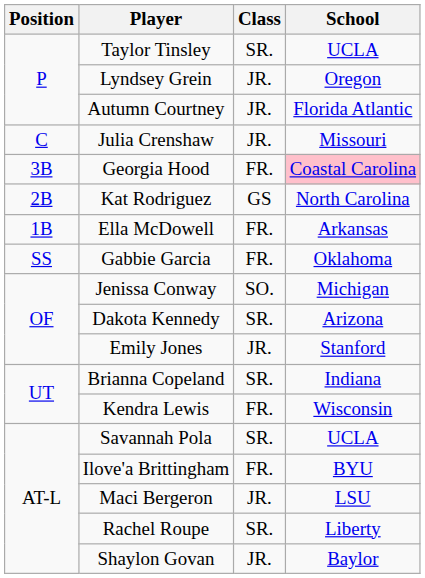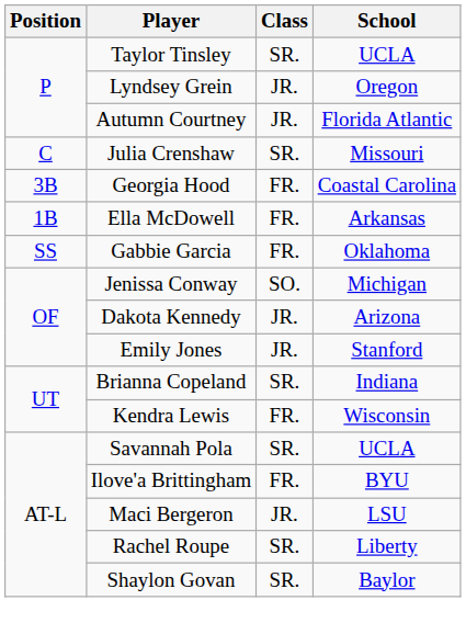 <table class="wikitable">
 <tr>
 <th>Position</th>
 <th>Player</th>
 <th>Class</th>
 <th>School</th>
 </tr>
 <tr align=center>
 <td rowspan=3><a href='#'>P</a></td>
 <td>Taylor Tinsley</td>
 <td>SR.</td>
 <td><a href='#'>UCLA</a></td>
 </tr>
 <tr align=center>
 <td>Lyndsey Grein</td>
 <td>JR.</td>
 <td><a href='#'>Oregon</a></td>
 </tr>
 <tr align=center>
 <td>Autumn Courtney</td>
 <td>JR.</td>
 <td><a href='#'>Florida Atlantic</a></td>
 </tr>
 <tr align=center>
 <td rowspan=1><a href='#'>C</a></td>
 <td>Julia Crenshaw</td>
-<td>JR.</td>
+<td>SR.</td>
 <td><a href='#'>Missouri</a></td>
 </tr>
 <tr align=center>
 <td rowspan=1><a href='#'>3B</a></td>
 <td>Georgia Hood</td>
 <td>FR.</td>
-<td style="background: pink;"><a href='#'>Coastal Carolina</a></td>
-</tr>
-<tr align=center>
-<td rowspan=1><a href='#'>2B</a></td>
-<td>Kat Rodriguez</td>
-<td>GS</td>
-<td><a href='#'>North Carolina</a></td>
+<td><a href='#'>Coastal Carolina</a></td>
 </tr>
 <tr align=center>
 <td rowspan=1><a href='#'>1B</a></td>
 <td>Ella McDowell</td>
 <td>FR.</td>
 <td><a href='#'>Arkansas</a></td>
 </tr>
 <tr align=center>
 <td rowspan=1><a href='#'>SS</a></td>
 <td>Gabbie Garcia</td>
 <td>FR.</td>
 <td><a href='#'>Oklahoma</a></td>
 </tr>
 <tr align=center>
 <td rowspan=3><a href='#'>OF</a></td>
 <td>Jenissa Conway</td>
 <td>SO.</td>
 <td><a href='#'>Michigan</a></td>
 </tr>
 <tr align=center>
 <td>Dakota Kennedy</td>
-<td>SR.</td>
+<td>JR.</td>
 <td><a href='#'>Arizona</a></td>
 </tr>
 <tr align=center>
 <td>Emily Jones</td>
 <td>JR.</td>
 <td><a href='#'>Stanford</a></td>
 </tr>
 <tr align=center>
 <td rowspan=2><a href='#'>UT</a></td>
 <td>Brianna Copeland</td>
 <td>SR.</td>
 <td><a href='#'>Indiana</a></td>
 </tr>
 <tr align=center>
 <td>Kendra Lewis</td>
 <td>FR.</td>
 <td><a href='#'>Wisconsin</a></td>
 </tr>
 <tr align=center>
 <td rowspan=6>AT-L</td>
 <td>Savannah Pola</td>
 <td>SR.</td>
 <td><a href='#'>UCLA</a></td>
 </tr>
 <tr align=center>
 <td>Ilove'a Brittingham</td>
 <td>FR.</td>
 <td><a href='#'>BYU</a></td>
 </tr>
 <tr align=center>
 <td>Maci Bergeron</td>
 <td>JR.</td>
 <td><a href='#'>LSU</a></td>
 </tr>
 <tr align=center>
 <td>Rachel Roupe</td>
 <td>SR.</td>
 <td><a href='#'>Liberty</a></td>
 </tr>
 <tr align=center>
 <td>Shaylon Govan</td>
-<td>JR.</td>
+<td>SR.</td>
 <td><a href='#'>Baylor</a></td>
 </tr>
 </table>
